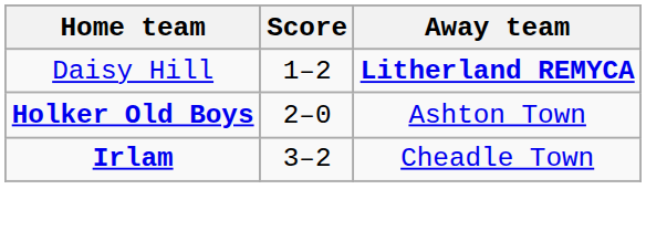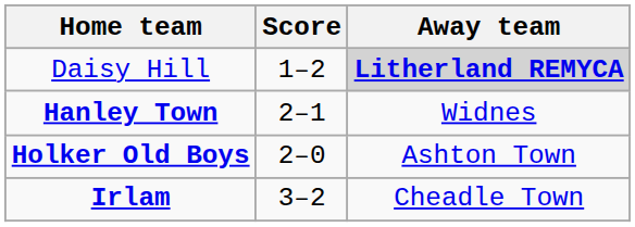 <table class="wikitable" style="text-align: center">
 <tr>
 <th>Home team</th>
 <th>Score</th>
 <th>Away team</th>
 </tr>
 <tr>
 <td><a href='#'>Daisy Hill</a></td>
 <td>1–2</td>
-<td><strong><a href='#'>Litherland REMYCA</a></strong></td>
+<td style="background: lightgrey;"><strong><a href='#'>Litherland REMYCA</a></strong></td>
+</tr>
+<tr>
+<td><strong><a href='#'>Hanley Town</a></strong></td>
+<td>2–1</td>
+<td><a href='#'>Widnes</a></td>
 </tr>
 <tr>
 <td><strong><a href='#'>Holker Old Boys</a></strong></td>
 <td>2–0</td>
 <td><a href='#'>Ashton Town</a></td>
 </tr>
 <tr>
 <td><strong><a href='#'>Irlam</a></strong></td>
 <td>3–2</td>
 <td><a href='#'>Cheadle Town</a></td>
 </tr>
 </table>
